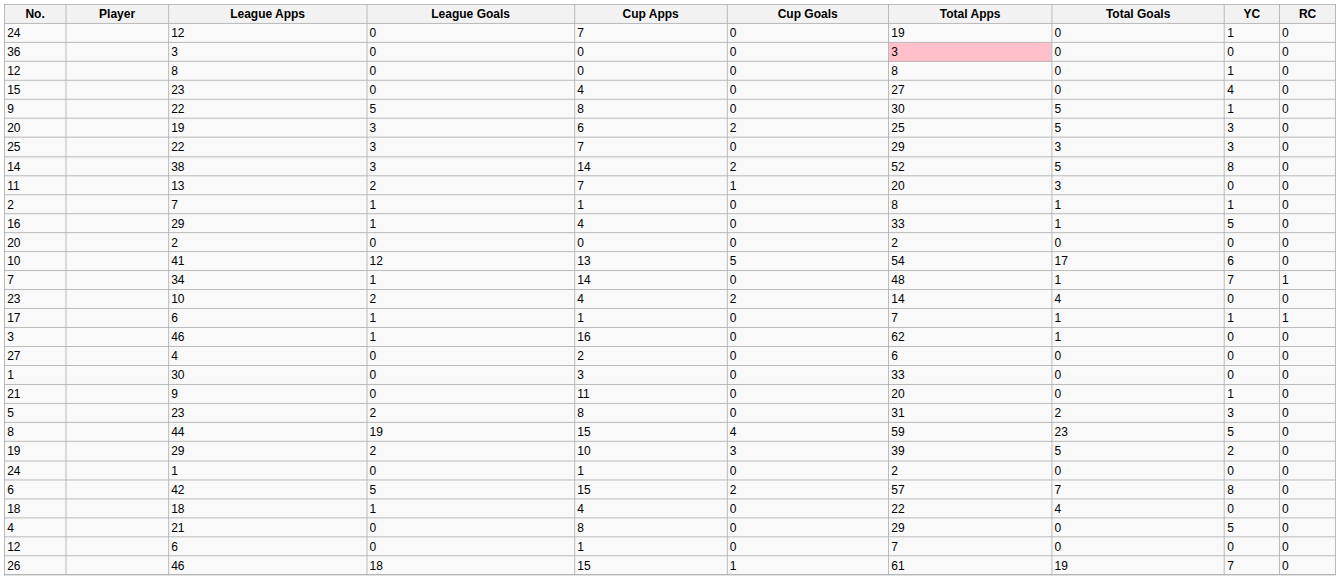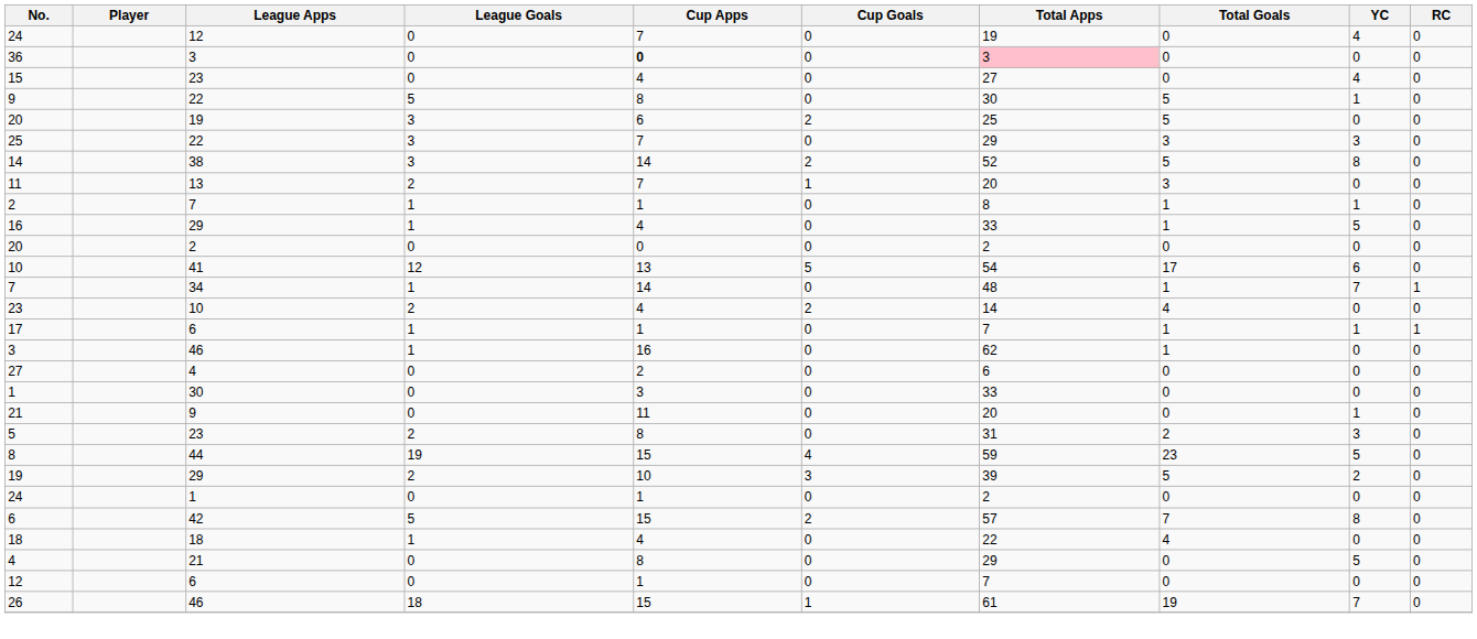 <table class="wikitable sortable" style="text-align:center; font-size:95%;width:85%; text-align:left">
 <tr>
 <th>No.</th>
 <th>Player</th>
 <th>League Apps</th>
 <th>League Goals</th>
 <th>Cup Apps</th>
 <th>Cup Goals</th>
 <th>Total Apps</th>
 <th>Total Goals</th>
 <th>YC </th>
 <th>RC </th>
 </tr>
 <tr --->
 <td>24</td>
 <td> </td>
 <td>12</td>
 <td>0</td>
 <td>7</td>
 <td>0</td>
 <td>19</td>
 <td>0</td>
-<td>1</td>
+<td>4</td>
 <td>0</td>
 </tr>
 <tr --->
 <td>36</td>
 <td> </td>
 <td>3</td>
 <td>0</td>
-<td>0</td>
+<td><strong>0</strong></td>
 <td>0</td>
 <td style="background: pink;">3</td>
 <td>0</td>
 <td>0</td>
-<td>0</td>
-</tr>
-<tr --->
-<td>12</td>
-<td> </td>
-<td>8</td>
-<td>0</td>
-<td>0</td>
-<td>0</td>
-<td>8</td>
-<td>0</td>
-<td>1</td>
 <td>0</td>
 </tr>
 <tr --->
 <td>15</td>
 <td> </td>
 <td>23</td>
 <td>0</td>
 <td>4</td>
 <td>0</td>
 <td>27</td>
 <td>0</td>
 <td>4</td>
 <td>0</td>
 </tr>
 <tr --->
 <td>9</td>
 <td> </td>
 <td>22</td>
 <td>5</td>
 <td>8</td>
 <td>0</td>
 <td>30</td>
 <td>5</td>
 <td>1</td>
 <td>0</td>
 </tr>
 <tr --->
 <td>20</td>
 <td> </td>
 <td>19</td>
 <td>3</td>
 <td>6</td>
 <td>2</td>
 <td>25</td>
 <td>5</td>
-<td>3</td>
+<td>0</td>
 <td>0</td>
 </tr>
 <tr --->
 <td>25</td>
 <td> </td>
 <td>22</td>
 <td>3</td>
 <td>7</td>
 <td>0</td>
 <td>29</td>
 <td>3</td>
 <td>3</td>
 <td>0</td>
 </tr>
 <tr --->
 <td>14</td>
 <td> </td>
 <td>38</td>
 <td>3</td>
 <td>14</td>
 <td>2</td>
 <td>52</td>
 <td>5</td>
 <td>8</td>
 <td>0</td>
 </tr>
 <tr --->
 <td>11</td>
 <td> </td>
 <td>13</td>
 <td>2</td>
 <td>7</td>
 <td>1</td>
 <td>20</td>
 <td>3</td>
 <td>0</td>
 <td>0</td>
 </tr>
 <tr --->
 <td>2</td>
 <td> </td>
 <td>7</td>
 <td>1</td>
 <td>1</td>
 <td>0</td>
 <td>8</td>
 <td>1</td>
 <td>1</td>
 <td>0</td>
 </tr>
 <tr --->
 <td>16</td>
 <td> </td>
 <td>29</td>
 <td>1</td>
 <td>4</td>
 <td>0</td>
 <td>33</td>
 <td>1</td>
 <td>5</td>
 <td>0</td>
 </tr>
 <tr --->
 <td>20</td>
 <td> </td>
 <td>2</td>
 <td>0</td>
 <td>0</td>
 <td>0</td>
 <td>2</td>
 <td>0</td>
 <td>0</td>
 <td>0</td>
 </tr>
 <tr --->
 <td>10</td>
 <td> </td>
 <td>41</td>
 <td>12</td>
 <td>13</td>
 <td>5</td>
 <td>54</td>
 <td>17</td>
 <td>6</td>
 <td>0</td>
 </tr>
 <tr --->
 <td>7</td>
 <td> </td>
 <td>34</td>
 <td>1</td>
 <td>14</td>
 <td>0</td>
 <td>48</td>
 <td>1</td>
 <td>7</td>
 <td>1</td>
 </tr>
 <tr --->
 <td>23</td>
 <td> </td>
 <td>10</td>
 <td>2</td>
 <td>4</td>
 <td>2</td>
 <td>14</td>
 <td>4</td>
 <td>0</td>
 <td>0</td>
 </tr>
 <tr --->
 <td>17</td>
 <td> </td>
 <td>6</td>
 <td>1</td>
 <td>1</td>
 <td>0</td>
 <td>7</td>
 <td>1</td>
 <td>1</td>
 <td>1</td>
 </tr>
 <tr --->
 <td>3</td>
 <td> </td>
 <td>46</td>
 <td>1</td>
 <td>16</td>
 <td>0</td>
 <td>62</td>
 <td>1</td>
 <td>0</td>
 <td>0</td>
 </tr>
 <tr --->
 <td>27</td>
 <td> </td>
 <td>4</td>
 <td>0</td>
 <td>2</td>
 <td>0</td>
 <td>6</td>
 <td>0</td>
 <td>0</td>
 <td>0</td>
 </tr>
 <tr --->
 <td>1</td>
 <td> </td>
 <td>30</td>
 <td>0</td>
 <td>3</td>
 <td>0</td>
 <td>33</td>
 <td>0</td>
 <td>0</td>
 <td>0</td>
 </tr>
 <tr --->
 <td>21</td>
 <td> </td>
 <td>9</td>
 <td>0</td>
 <td>11</td>
 <td>0</td>
 <td>20</td>
 <td>0</td>
 <td>1</td>
 <td>0</td>
 </tr>
 <tr --->
 <td>5</td>
 <td> </td>
 <td>23</td>
 <td>2</td>
 <td>8</td>
 <td>0</td>
 <td>31</td>
 <td>2</td>
 <td>3</td>
 <td>0</td>
 </tr>
 <tr --->
 <td>8</td>
 <td> </td>
 <td>44</td>
 <td>19</td>
 <td>15</td>
 <td>4</td>
 <td>59</td>
 <td>23</td>
 <td>5</td>
 <td>0</td>
 </tr>
 <tr --->
 <td>19</td>
 <td> </td>
 <td>29</td>
 <td>2</td>
 <td>10</td>
 <td>3</td>
 <td>39</td>
 <td>5</td>
 <td>2</td>
 <td>0</td>
 </tr>
 <tr --->
 <td>24</td>
 <td> </td>
 <td>1</td>
 <td>0</td>
 <td>1</td>
 <td>0</td>
 <td>2</td>
 <td>0</td>
 <td>0</td>
 <td>0</td>
 </tr>
 <tr --->
 <td>6</td>
 <td> </td>
 <td>42</td>
 <td>5</td>
 <td>15</td>
 <td>2</td>
 <td>57</td>
 <td>7</td>
 <td>8</td>
 <td>0</td>
 </tr>
 <tr --->
 <td>18</td>
 <td> </td>
 <td>18</td>
 <td>1</td>
 <td>4</td>
 <td>0</td>
 <td>22</td>
 <td>4</td>
 <td>0</td>
 <td>0</td>
 </tr>
 <tr --->
 <td>4</td>
 <td> </td>
 <td>21</td>
 <td>0</td>
 <td>8</td>
 <td>0</td>
 <td>29</td>
 <td>0</td>
 <td>5</td>
 <td>0</td>
 </tr>
 <tr --->
 <td>12</td>
 <td> </td>
 <td>6</td>
 <td>0</td>
 <td>1</td>
 <td>0</td>
 <td>7</td>
 <td>0</td>
 <td>0</td>
 <td>0</td>
 </tr>
 <tr --->
 <td>26</td>
 <td> </td>
 <td>46</td>
 <td>18</td>
 <td>15</td>
 <td>1</td>
 <td>61</td>
 <td>19</td>
 <td>7</td>
 <td>0</td>
 </tr>
 <tr --->
 </tr>
 </table>
